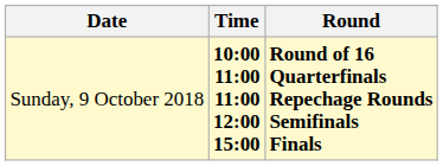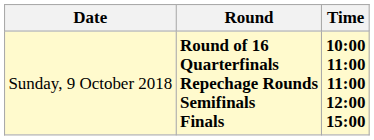 <table class="wikitable">
 <tr>
 <th>Date</th>
+<th>Round</th>
 <th>Time</th>
-<th>Round</th>
 </tr>
 <tr>
 <td style="background:lemonchiffon">Sunday, 9 October 2018</td>
+<td style="background:lemonchiffon"><strong>Round of 16<br>Quarterfinals<br>Repechage Rounds<br>Semifinals<br>Finals</strong></td>
 <td style="background:lemonchiffon" align="right"><strong>10:00<br>11:00<br>11:00<br>12:00<br>15:00</strong></td>
-<td style="background:lemonchiffon"><strong>Round of 16<br>Quarterfinals<br>Repechage Rounds<br>Semifinals<br>Finals</strong></td>
 </tr>
 </table>
